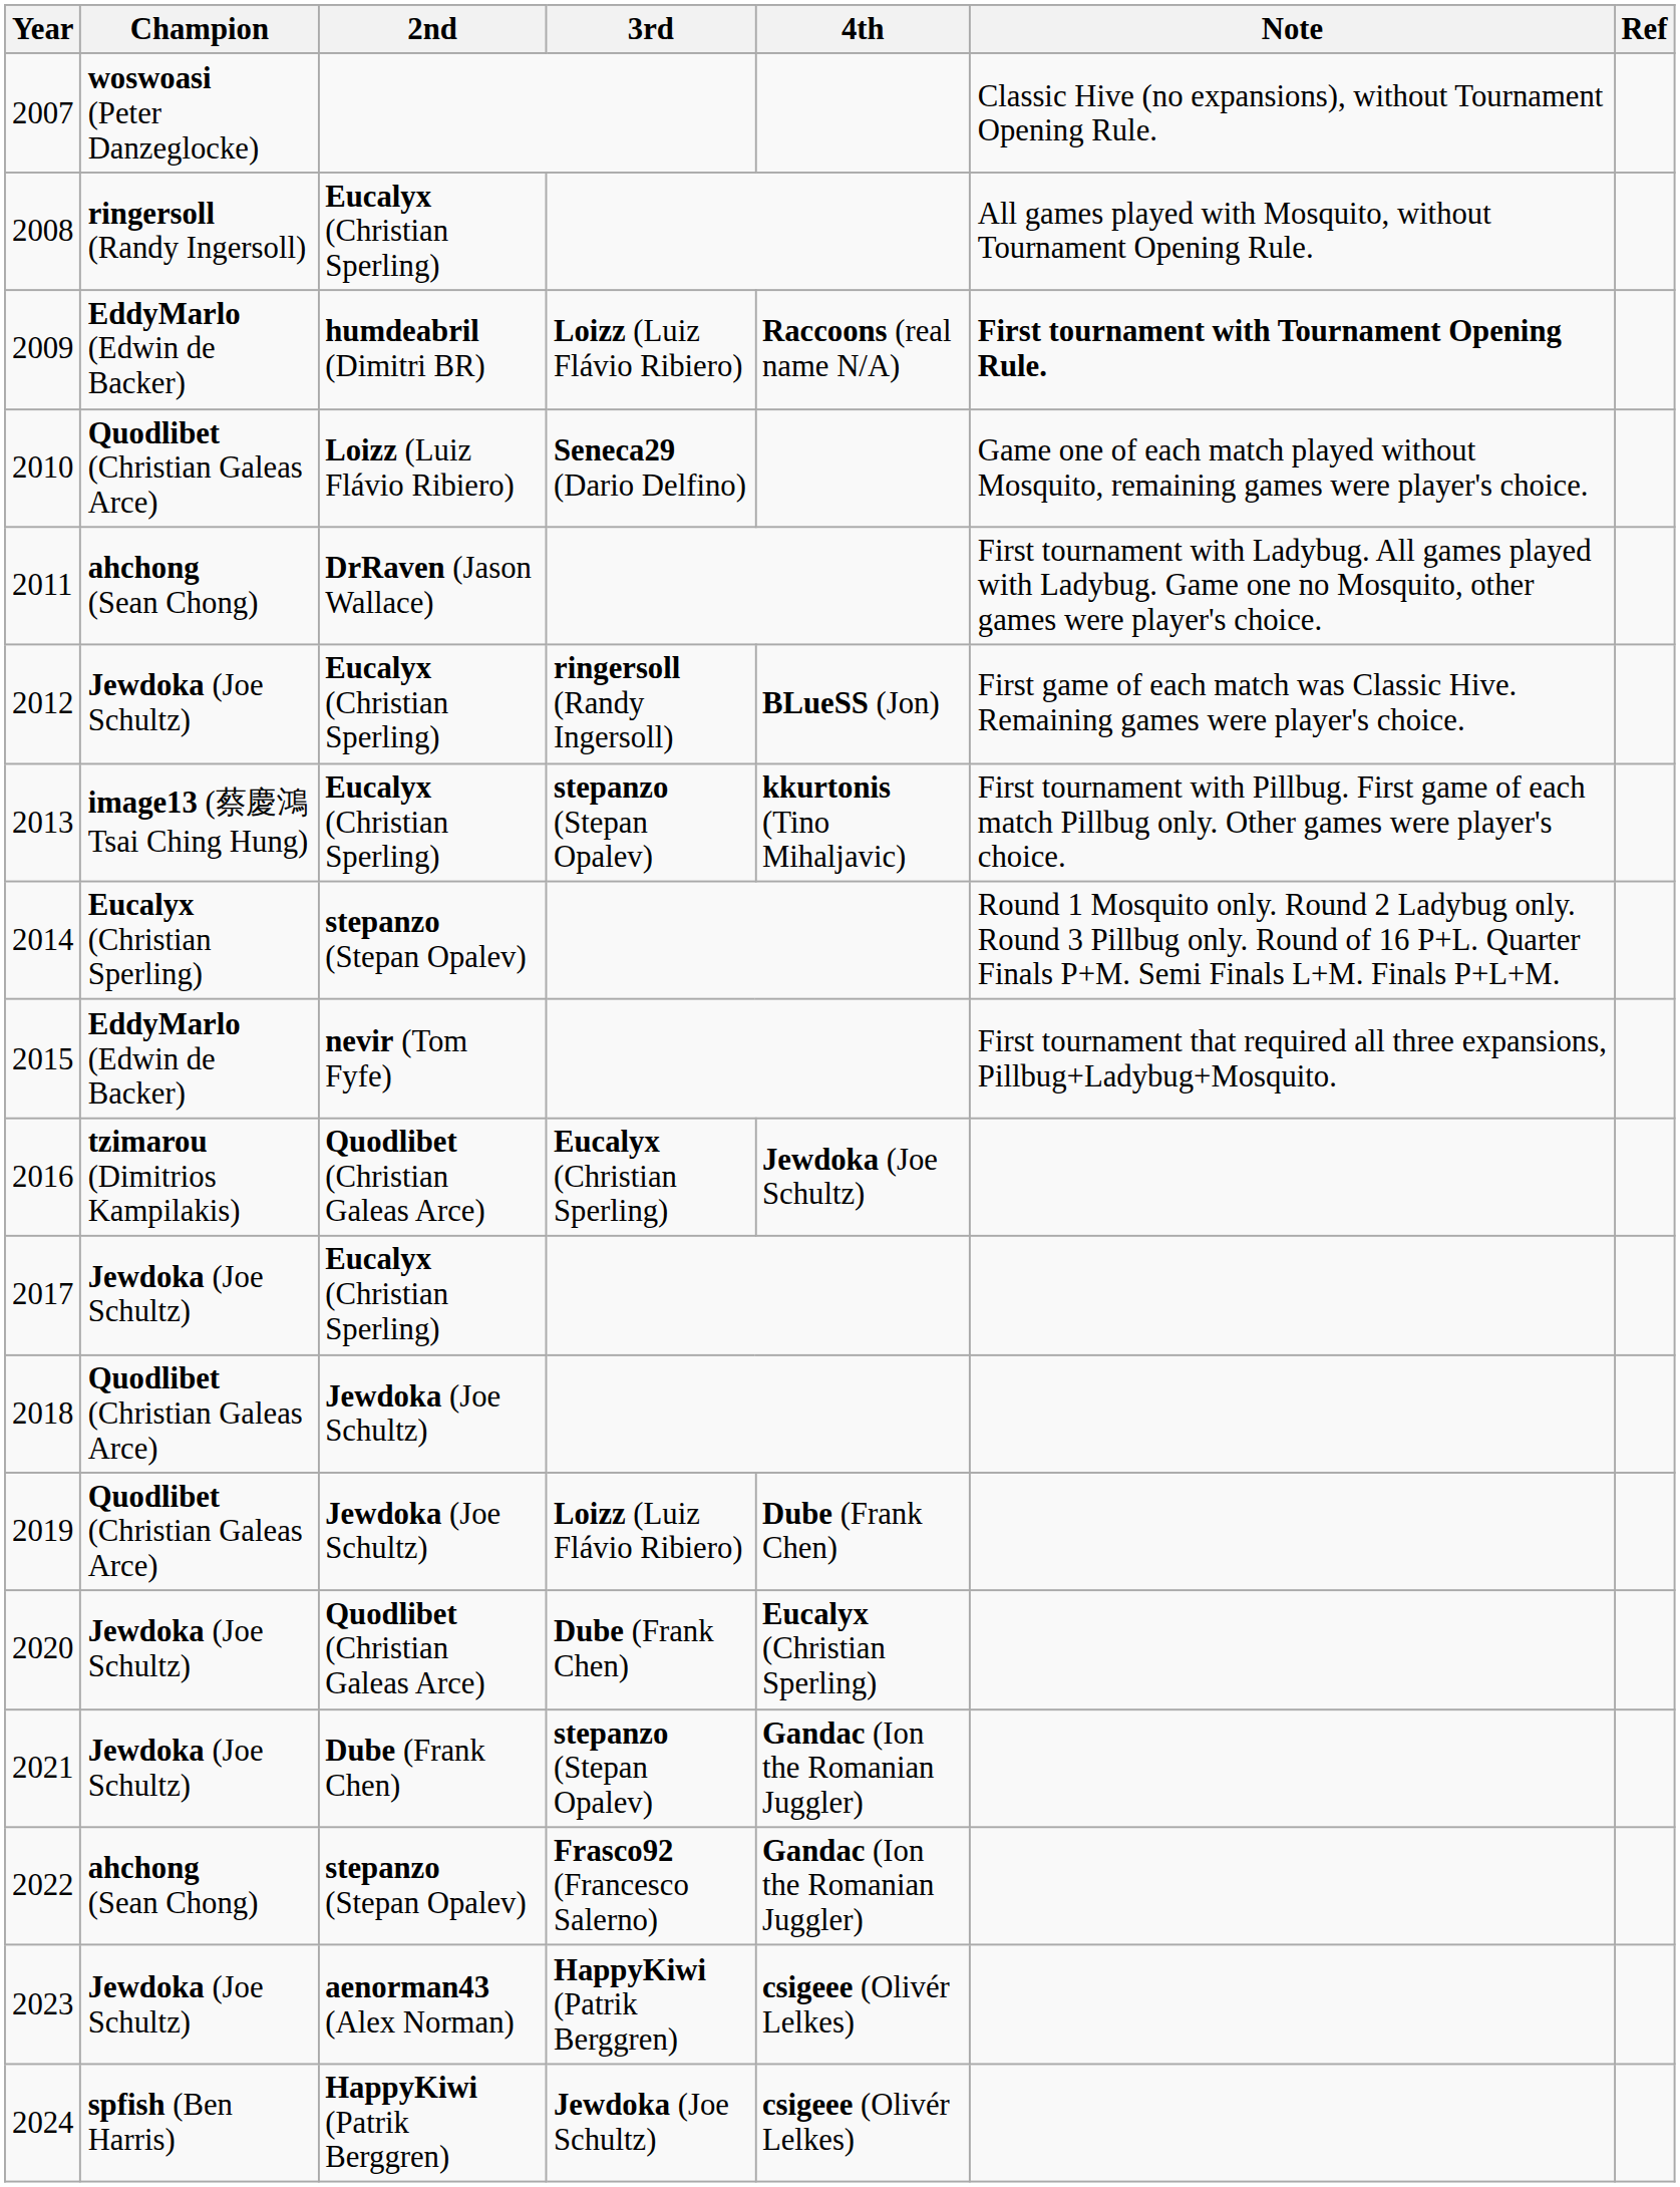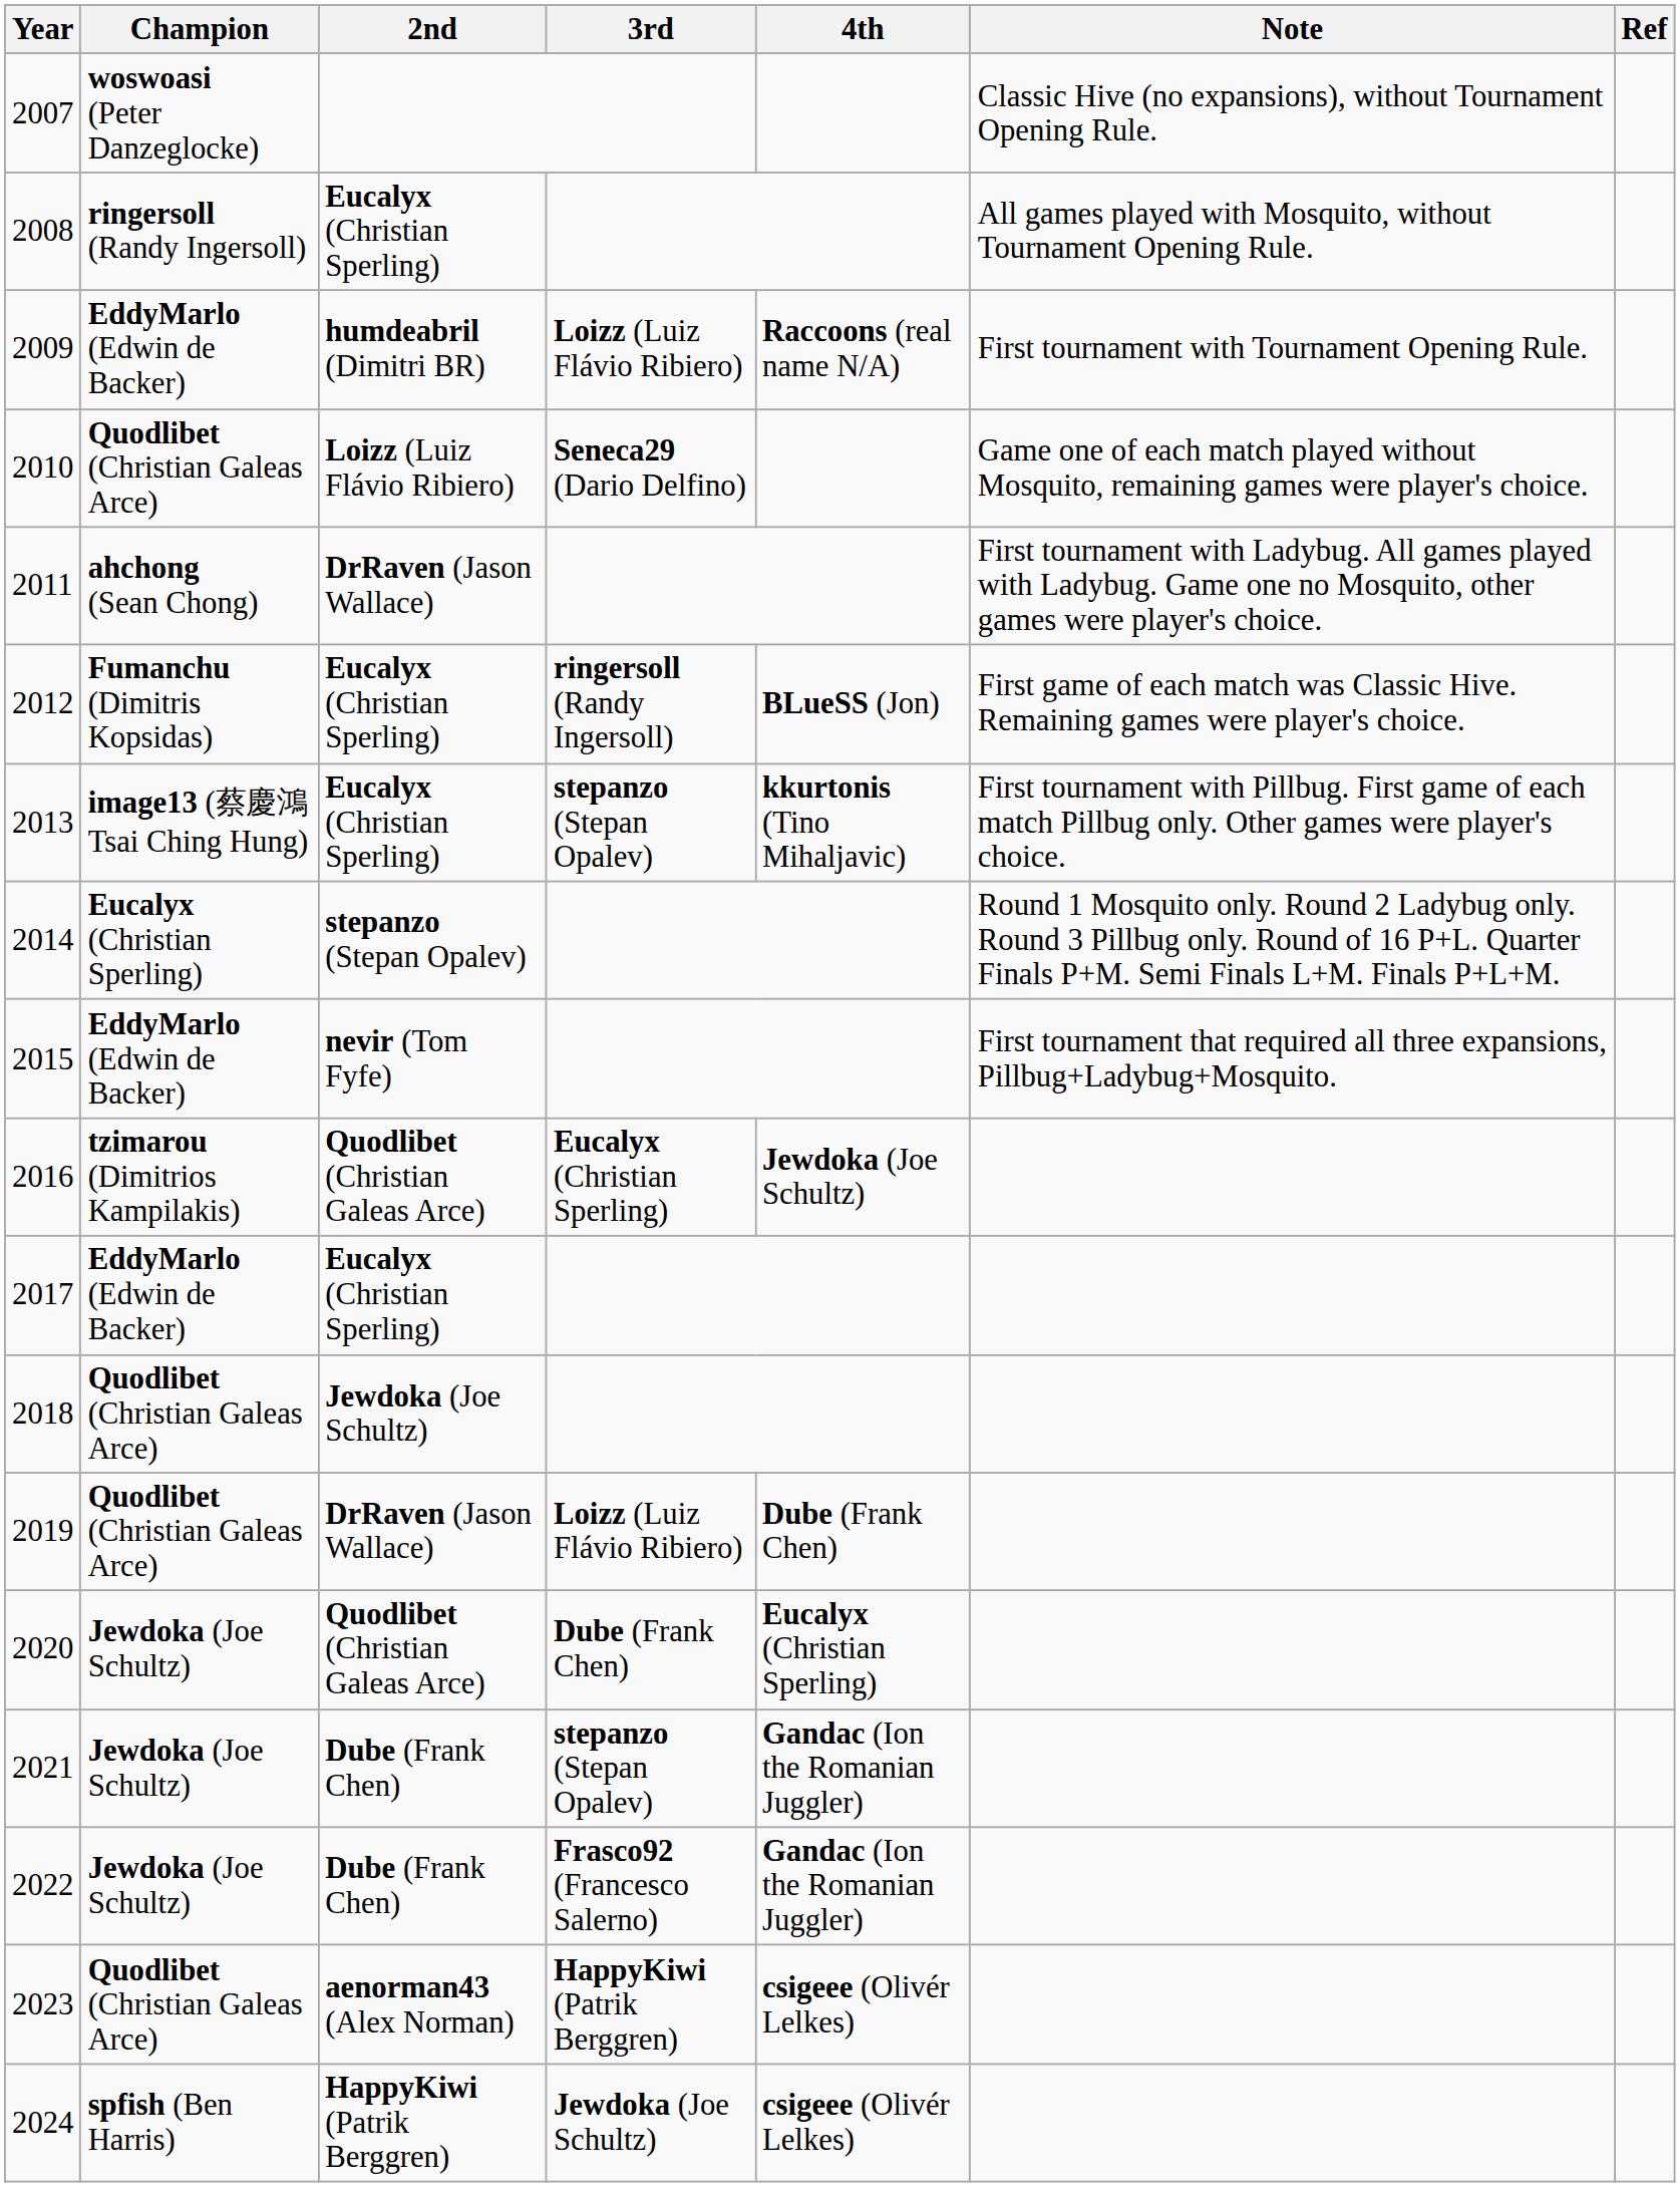 <table class="wikitable">
 <tr>
 <th>Year</th>
 <th>Champion</th>
 <th>2nd</th>
 <th>3rd</th>
 <th>4th</th>
 <th>Note</th>
 <th>Ref</th>
 </tr>
 <tr>
 <td>2007</td>
 <td><strong>woswoasi</strong><br>(Peter Danzeglocke)<br> </td>
 <td colspan=2></td>
 <td></td>
 <td>Classic Hive (no expansions), without Tournament Opening Rule.</td>
 <td></td>
 </tr>
 <tr>
 <td>2008</td>
 <td><strong>ringersoll</strong> (Randy Ingersoll) </td>
 <td><strong>Eucalyx</strong> (Christian Sperling)<br></td>
 <td colspan=2></td>
 <td>All games played with Mosquito, without Tournament Opening Rule.</td>
 <td></td>
 </tr>
 <tr>
 <td>2009</td>
 <td><strong>EddyMarlo</strong><br>(Edwin de Backer)<br></td>
 <td><strong>humdeabril</strong> (Dimitri BR) </td>
 <td><strong>Loizz</strong> (Luiz Flávio Ribiero) </td>
 <td><strong>Raccoons</strong> (real name N/A)</td>
-<td><strong>First tournament with Tournament Opening Rule.</strong></td>
+<td>First tournament with Tournament Opening Rule.</td>
 <td></td>
 </tr>
 <tr>
 <td>2010</td>
 <td><strong>Quodlibet</strong> (Christian Galeas Arce) </td>
 <td><strong>Loizz</strong> (Luiz Flávio Ribiero) </td>
 <td><strong>Seneca29</strong> (Dario Delfino) </td>
 <td></td>
 <td>Game one of each match played without Mosquito, remaining games were player's choice.</td>
 <td></td>
 </tr>
 <tr>
 <td>2011</td>
 <td><strong>ahchong</strong><br>(Sean Chong)<br></td>
 <td><strong>DrRaven</strong> (Jason Wallace)</td>
 <td colspan=2></td>
 <td>First tournament with Ladybug. All games played with Ladybug. Game one no Mosquito, other games were player's choice.</td>
 <td></td>
 </tr>
 <tr>
 <td>2012</td>
-<td><strong>Jewdoka</strong> (Joe Schultz)</td>
+<td><strong>Fumanchu</strong> (Dimitris Kopsidas) </td>
 <td><strong>Eucalyx</strong> (Christian Sperling)</td>
 <td><strong>ringersoll</strong> (Randy Ingersoll) </td>
 <td><strong>BLueSS</strong> (Jon) </td>
 <td>First game of each match was Classic Hive. Remaining games were player's choice.</td>
 <td></td>
 </tr>
 <tr>
 <td>2013</td>
 <td><strong>image13</strong> (蔡慶鴻 Tsai Ching Hung) </td>
 <td><strong>Eucalyx</strong> (Christian Sperling)</td>
 <td><strong>stepanzo</strong> (Stepan Opalev) </td>
 <td><strong>kkurtonis</strong> (Tino Mihaljavic) </td>
 <td>First tournament with Pillbug. First game of each match Pillbug only. Other games were player's choice.</td>
 <td></td>
 </tr>
 <tr>
 <td>2014</td>
 <td><strong>Eucalyx</strong> (Christian Sperling)</td>
 <td><strong>stepanzo</strong> (Stepan Opalev) </td>
 <td colspan=2></td>
 <td>Round 1 Mosquito only. Round 2 Ladybug only. Round 3 Pillbug only. Round of 16 P+L. Quarter Finals P+M. Semi Finals L+M. Finals P+L+M.</td>
 <td></td>
 </tr>
 <tr>
 <td>2015</td>
 <td><strong>EddyMarlo</strong><br>(Edwin de Backer)<br> </td>
 <td><strong>nevir</strong> (Tom Fyfe) </td>
 <td colspan=2></td>
 <td>First tournament that required all three expansions, Pillbug+Ladybug+Mosquito.</td>
 <td></td>
 </tr>
 <tr>
 <td>2016</td>
 <td><strong>tzimarou</strong> (Dimitrios Kampilakis) </td>
 <td><strong>Quodlibet</strong> (Christian Galeas Arce) </td>
 <td><strong>Eucalyx</strong> (Christian Sperling)</td>
 <td><strong>Jewdoka</strong> (Joe Schultz)</td>
 <td></td>
 <td></td>
 </tr>
 <tr>
 <td>2017</td>
-<td><strong>Jewdoka</strong> (Joe Schultz)</td>
+<td><strong>EddyMarlo</strong><br>(Edwin de Backer)<br></td>
 <td><strong>Eucalyx</strong> (Christian Sperling)</td>
 <td colspan=2></td>
 <td></td>
 <td></td>
 </tr>
 <tr>
 <td>2018</td>
 <td><strong>Quodlibet</strong> (Christian Galeas Arce) </td>
 <td><strong>Jewdoka</strong> (Joe Schultz)</td>
 <td colspan=2></td>
 <td></td>
 <td></td>
 </tr>
 <tr>
 <td>2019</td>
 <td><strong>Quodlibet</strong> (Christian Galeas Arce) </td>
-<td><strong>Jewdoka</strong> (Joe Schultz)</td>
+<td><strong>DrRaven</strong> (Jason Wallace)</td>
 <td><strong>Loizz</strong> (Luiz Flávio Ribiero)</td>
 <td><strong>Dube</strong> (Frank Chen)</td>
 <td></td>
 <td></td>
 </tr>
 <tr>
 <td>2020</td>
 <td><strong>Jewdoka</strong> (Joe Schultz)</td>
 <td><strong>Quodlibet</strong> (Christian Galeas Arce) </td>
 <td><strong>Dube</strong> (Frank Chen)</td>
 <td><strong>Eucalyx</strong> (Christian Sperling)</td>
 <td></td>
 <td></td>
 </tr>
 <tr>
 <td>2021</td>
 <td><strong>Jewdoka</strong> (Joe Schultz)</td>
 <td><strong>Dube</strong> (Frank Chen)</td>
 <td><strong>stepanzo</strong> (Stepan Opalev) </td>
 <td><strong>Gandac</strong> (Ion the Romanian Juggler) </td>
 <td></td>
 <td></td>
 </tr>
 <tr>
 <td>2022</td>
-<td><strong>ahchong</strong><br>(Sean Chong)<br></td>
-<td><strong>stepanzo</strong> (Stepan Opalev) </td>
+<td><strong>Jewdoka</strong> (Joe Schultz)</td>
+<td><strong>Dube</strong> (Frank Chen)</td>
 <td><strong>Frasco92</strong> (Francesco Salerno)  </td>
 <td><strong>Gandac</strong> (Ion the Romanian Juggler) </td>
 <td></td>
 <td></td>
 </tr>
 <tr>
 <td>2023</td>
-<td><strong>Jewdoka</strong> (Joe Schultz)</td>
+<td><strong>Quodlibet</strong> (Christian Galeas Arce) </td>
 <td><strong>aenorman43</strong> (Alex Norman)</td>
 <td><strong>HappyKiwi</strong> (Patrik Berggren)</td>
 <td><strong>csigeee</strong> (Olivér Lelkes)</td>
 <td></td>
 <td></td>
 </tr>
 <tr>
 <td>2024</td>
 <td><strong>spfish</strong> (Ben Harris)</td>
 <td><strong>HappyKiwi</strong> (Patrik Berggren)</td>
 <td><strong>Jewdoka</strong> (Joe Schultz)</td>
 <td><strong>csigeee</strong> (Olivér Lelkes)</td>
 <td></td>
 <td></td>
 </tr>
 </table>
